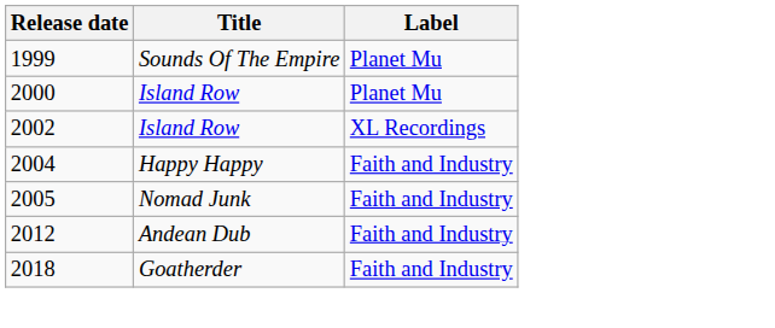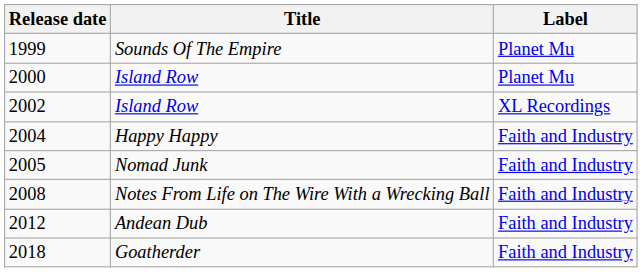 <table class="wikitable">
 <tr>
 <th>Release date</th>
 <th>Title</th>
 <th>Label</th>
 </tr>
 <tr>
 <td>1999</td>
 <td><em>Sounds Of The Empire</em></td>
 <td><a href='#'>Planet Mu</a></td>
 </tr>
 <tr>
 <td>2000</td>
 <td><em><a href='#'>Island Row</a></em></td>
 <td><a href='#'>Planet Mu</a></td>
 </tr>
 <tr>
 <td>2002</td>
 <td><em><a href='#'>Island Row</a></em></td>
 <td><a href='#'>XL Recordings</a></td>
 </tr>
 <tr>
 <td>2004</td>
 <td><em>Happy Happy</em></td>
 <td><a href='#'>Faith and Industry</a></td>
 </tr>
 <tr>
 <td>2005</td>
 <td><em>Nomad Junk</em></td>
 <td><a href='#'>Faith and Industry</a></td>
 </tr>
 <tr>
+<td>2008</td>
+<td><em>Notes From Life on The Wire With a Wrecking Ball</em></td>
+<td><a href='#'>Faith and Industry</a></td>
+</tr>
+<tr>
 <td>2012</td>
 <td><em>Andean Dub</em></td>
 <td><a href='#'>Faith and Industry</a></td>
 </tr>
 <tr>
 <td>2018</td>
 <td><em>Goatherder</em></td>
 <td><a href='#'>Faith and Industry</a></td>
 </tr>
 </table>
